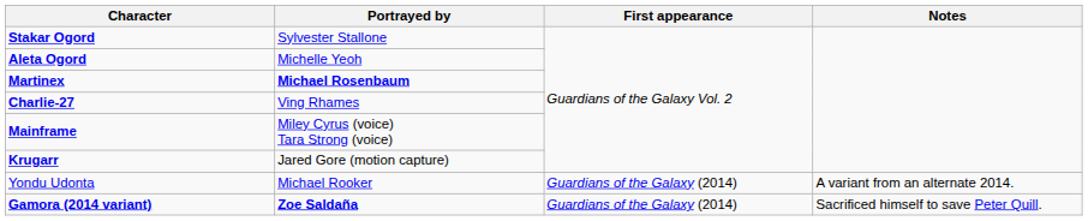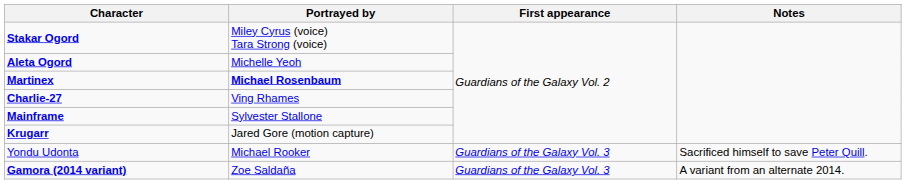 <table class="wikitable" style="width:100%;">
 <tr>
 <th scope="col" width="20%">Character</th>
 <th scope="col" width="20%">Portrayed by</th>
 <th scope="col" width="20%">First appearance</th>
 <th scope="col" width="20%">Notes</th>
 </tr>
 <tr>
 <td><strong><a href='#'>Stakar Ogord</a></strong></td>
-<td><a href='#'>Sylvester Stallone</a></td>
+<td><a href='#'>Miley Cyrus</a> (voice)<br><a href='#'>Tara Strong</a> (voice)</td>
 <td rowspan="6"><em>Guardians of the Galaxy Vol. 2</em></td>
 <td rowspan="6"></td>
 </tr>
 <tr>
 <td><strong><a href='#'>Aleta Ogord</a></strong></td>
 <td><a href='#'>Michelle Yeoh</a></td>
 </tr>
 <tr>
 <td><strong><a href='#'>Martinex</a></strong></td>
 <td><strong><a href='#'>Michael Rosenbaum</a></strong></td>
 </tr>
 <tr>
 <td><strong><a href='#'>Charlie-27</a></strong></td>
 <td><a href='#'>Ving Rhames</a></td>
 </tr>
 <tr>
 <td><strong><a href='#'>Mainframe</a></strong></td>
-<td><a href='#'>Miley Cyrus</a> (voice)<br><a href='#'>Tara Strong</a> (voice)</td>
+<td><a href='#'>Sylvester Stallone</a></td>
 </tr>
 <tr>
 <td><strong><a href='#'>Krugarr</a></strong></td>
 <td>Jared Gore (motion capture)</td>
 </tr>
 <tr>
 <td scope="row"><a href='#'>Yondu Udonta</a></td>
 <td><a href='#'>Michael Rooker</a></td>
-<td><em><a href='#'>Guardians of the Galaxy</a></em> (2014)</td>
-<td>A variant from an alternate 2014.</td>
+<td><em><a href='#'>Guardians of the Galaxy Vol. 3</a></em></td>
+<td>Sacrificed himself to save <a href='#'>Peter Quill</a>.</td>
 </tr>
 <tr>
 <td scope="row"><strong><a href='#'>Gamora (2014 variant)</a></strong></td>
-<td><strong><a href='#'>Zoe Saldaña</a></strong></td>
-<td><em><a href='#'>Guardians of the Galaxy</a></em> (2014)</td>
-<td>Sacrificed himself to save <a href='#'>Peter Quill</a>.</td>
+<td><a href='#'>Zoe Saldaña</a></td>
+<td><em><a href='#'>Guardians of the Galaxy Vol. 3</a></em></td>
+<td>A variant from an alternate 2014.</td>
 </tr>
 </table>
